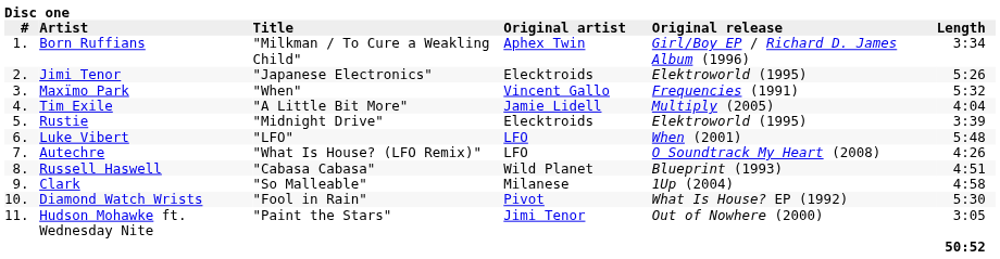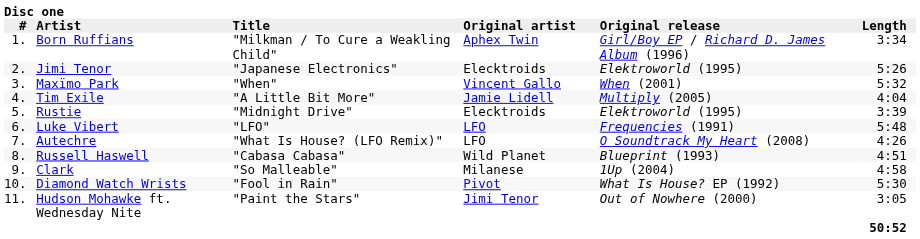 <table class="tracklist" cellpadding="0" style="width: 60%; border-width:0px; border-collapse:collapse;">
 <tr>
 <th class="tlheader" colspan="6" style="text-align:left; background-color:#fff; border-width:0;">Disc one</th>
 </tr>
 <tr>
 <th class="tlheader" style="width:2em; padding-left:10px; padding-right:10px; text-align:right; background-color:#eee;">#</th>
 <th style="width:24%; text-align:left; background-color:#eee;">Artist</th>
 <th class="tlheader" style="width:28%; text-align:left; background-color:#eee;">Title</th>
 <th style="width:16%; text-align:left; background-color:#eee;">Original artist</th>
 <th style="width:32%; text-align:left; background-color:#eee;">Original release</th>
 <th class="tlheader" style="width:4em; padding-right:10px; text-align:right; background-color:#eee;">Length</th>
 </tr>
 <tr style="background-color:#ff; vertical-align:top;">
 <td style="padding-right:10px; text-align:right;">1.</td>
 <td style="text-align:left;"><a href='#'>Born Ruffians</a></td>
 <td>"Milkman / To Cure a Weakling Child"</td>
 <td><a href='#'>Aphex Twin</a></td>
 <td><em><a href='#'>Girl/Boy EP</a></em> / <em><a href='#'>Richard D. James Album</a></em> (1996)</td>
 <td style="padding-right: 10px; text-align: right;">3:34</td>
 </tr>
 <tr style="background-color:#f7f7f7; vertical-align:top;">
 <td style="padding-right:10px; text-align:right;">2.</td>
 <td style="text-align:left;"><a href='#'>Jimi Tenor</a></td>
 <td>"Japanese Electronics"</td>
 <td>Elecktroids</td>
 <td><em>Elektroworld</em> (1995)</td>
 <td style="padding-right: 10px; text-align: right;">5:26</td>
 </tr>
 <tr style="background-color:#fff; vertical-align:top;">
 <td style="padding-right:10px; text-align:right;">3.</td>
 <td style="text-align:left;"><a href='#'>Maxïmo Park</a></td>
 <td>"When"</td>
 <td><a href='#'>Vincent Gallo</a></td>
-<td><em><a href='#'>Frequencies</a></em> (1991)</td>
+<td><em><a href='#'>When</a></em> (2001)</td>
 <td style="padding-right: 10px; text-align: right;">5:32</td>
 </tr>
 <tr style="background-color:#f7f7f7; vertical-align:top;">
 <td style="padding-right:10px; text-align:right;">4.</td>
 <td style="text-align:left;"><a href='#'>Tim Exile</a></td>
 <td>"A Little Bit More"</td>
 <td><a href='#'>Jamie Lidell</a></td>
 <td><em><a href='#'>Multiply</a></em> (2005)</td>
 <td style="padding-right: 10px; text-align: right;">4:04</td>
 </tr>
 <tr style="background-color:#fff; vertical-align:top;">
 <td style="padding-right:10px; text-align:right;">5.</td>
 <td style="text-align:left;"><a href='#'>Rustie</a></td>
 <td>"Midnight Drive"</td>
 <td>Elecktroids</td>
 <td><em>Elektroworld</em> (1995)</td>
 <td style="padding-right: 10px; text-align: right;">3:39</td>
 </tr>
 <tr style="background-color:#f7f7f7; vertical-align:top;">
 <td style="padding-right:10px; text-align:right;">6.</td>
 <td style="text-align:left;"><a href='#'>Luke Vibert</a></td>
 <td>"LFO"</td>
 <td><a href='#'>LFO</a></td>
-<td><em><a href='#'>When</a></em> (2001)</td>
+<td><em><a href='#'>Frequencies</a></em> (1991)</td>
 <td style="padding-right: 10px; text-align: right;">5:48</td>
 </tr>
 <tr style="background-color:#fff; vertical-align:top;">
 <td style="padding-right:10px; text-align:right;">7.</td>
 <td style="text-align:left;"><a href='#'>Autechre</a></td>
 <td>"What Is House? (LFO Remix)"</td>
 <td>LFO</td>
 <td><em><a href='#'>O Soundtrack My Heart</a></em> (2008)</td>
 <td style="padding-right: 10px; text-align: right;">4:26</td>
 </tr>
 <tr style="background-color:#f7f7f7; vertical-align:top;">
 <td style="padding-right:10px; text-align:right;">8.</td>
 <td style="text-align:left;"><a href='#'>Russell Haswell</a></td>
 <td>"Cabasa Cabasa"</td>
 <td>Wild Planet</td>
 <td><em>Blueprint</em> (1993)</td>
 <td style="padding-right: 10px; text-align: right;">4:51</td>
 </tr>
 <tr style="background-color:#fff; vertical-align:top;">
 <td style="padding-right:10px; text-align:right;">9.</td>
 <td style="text-align:left;"><a href='#'>Clark</a></td>
 <td>"So Malleable"</td>
 <td>Milanese</td>
 <td><em>1Up</em> (2004)</td>
 <td style="padding-right: 10px; text-align: right;">4:58</td>
 </tr>
 <tr style="background-color:#f7f7f7; vertical-align:top;">
 <td style="padding-right:10px; text-align:right;">10.</td>
 <td style="text-align:left;"><a href='#'>Diamond Watch Wrists</a></td>
 <td>"Fool in Rain"</td>
 <td><a href='#'>Pivot</a></td>
 <td><em>What Is House?</em> EP (1992)</td>
 <td style="padding-right: 10px; text-align: right;">5:30</td>
 </tr>
 <tr style="background-color:#fff; vertical-align:top;">
 <td style="padding-right:10px; text-align:right;">11.</td>
 <td style="text-align:left;"><a href='#'>Hudson Mohawke</a> ft. Wednesday Nite</td>
 <td>"Paint the Stars"</td>
 <td><a href='#'>Jimi Tenor</a></td>
 <td><em>Out of Nowhere</em> (2000)</td>
 <td style="padding-right: 10px; text-align: right;">3:05</td>
 </tr>
 <tr>
 <td colspan="6" style="padding-right: 10px; text-align: right; background-color: #fff; border-width: 0;"><strong>50:52</strong></td>
 </tr>
 </table>
